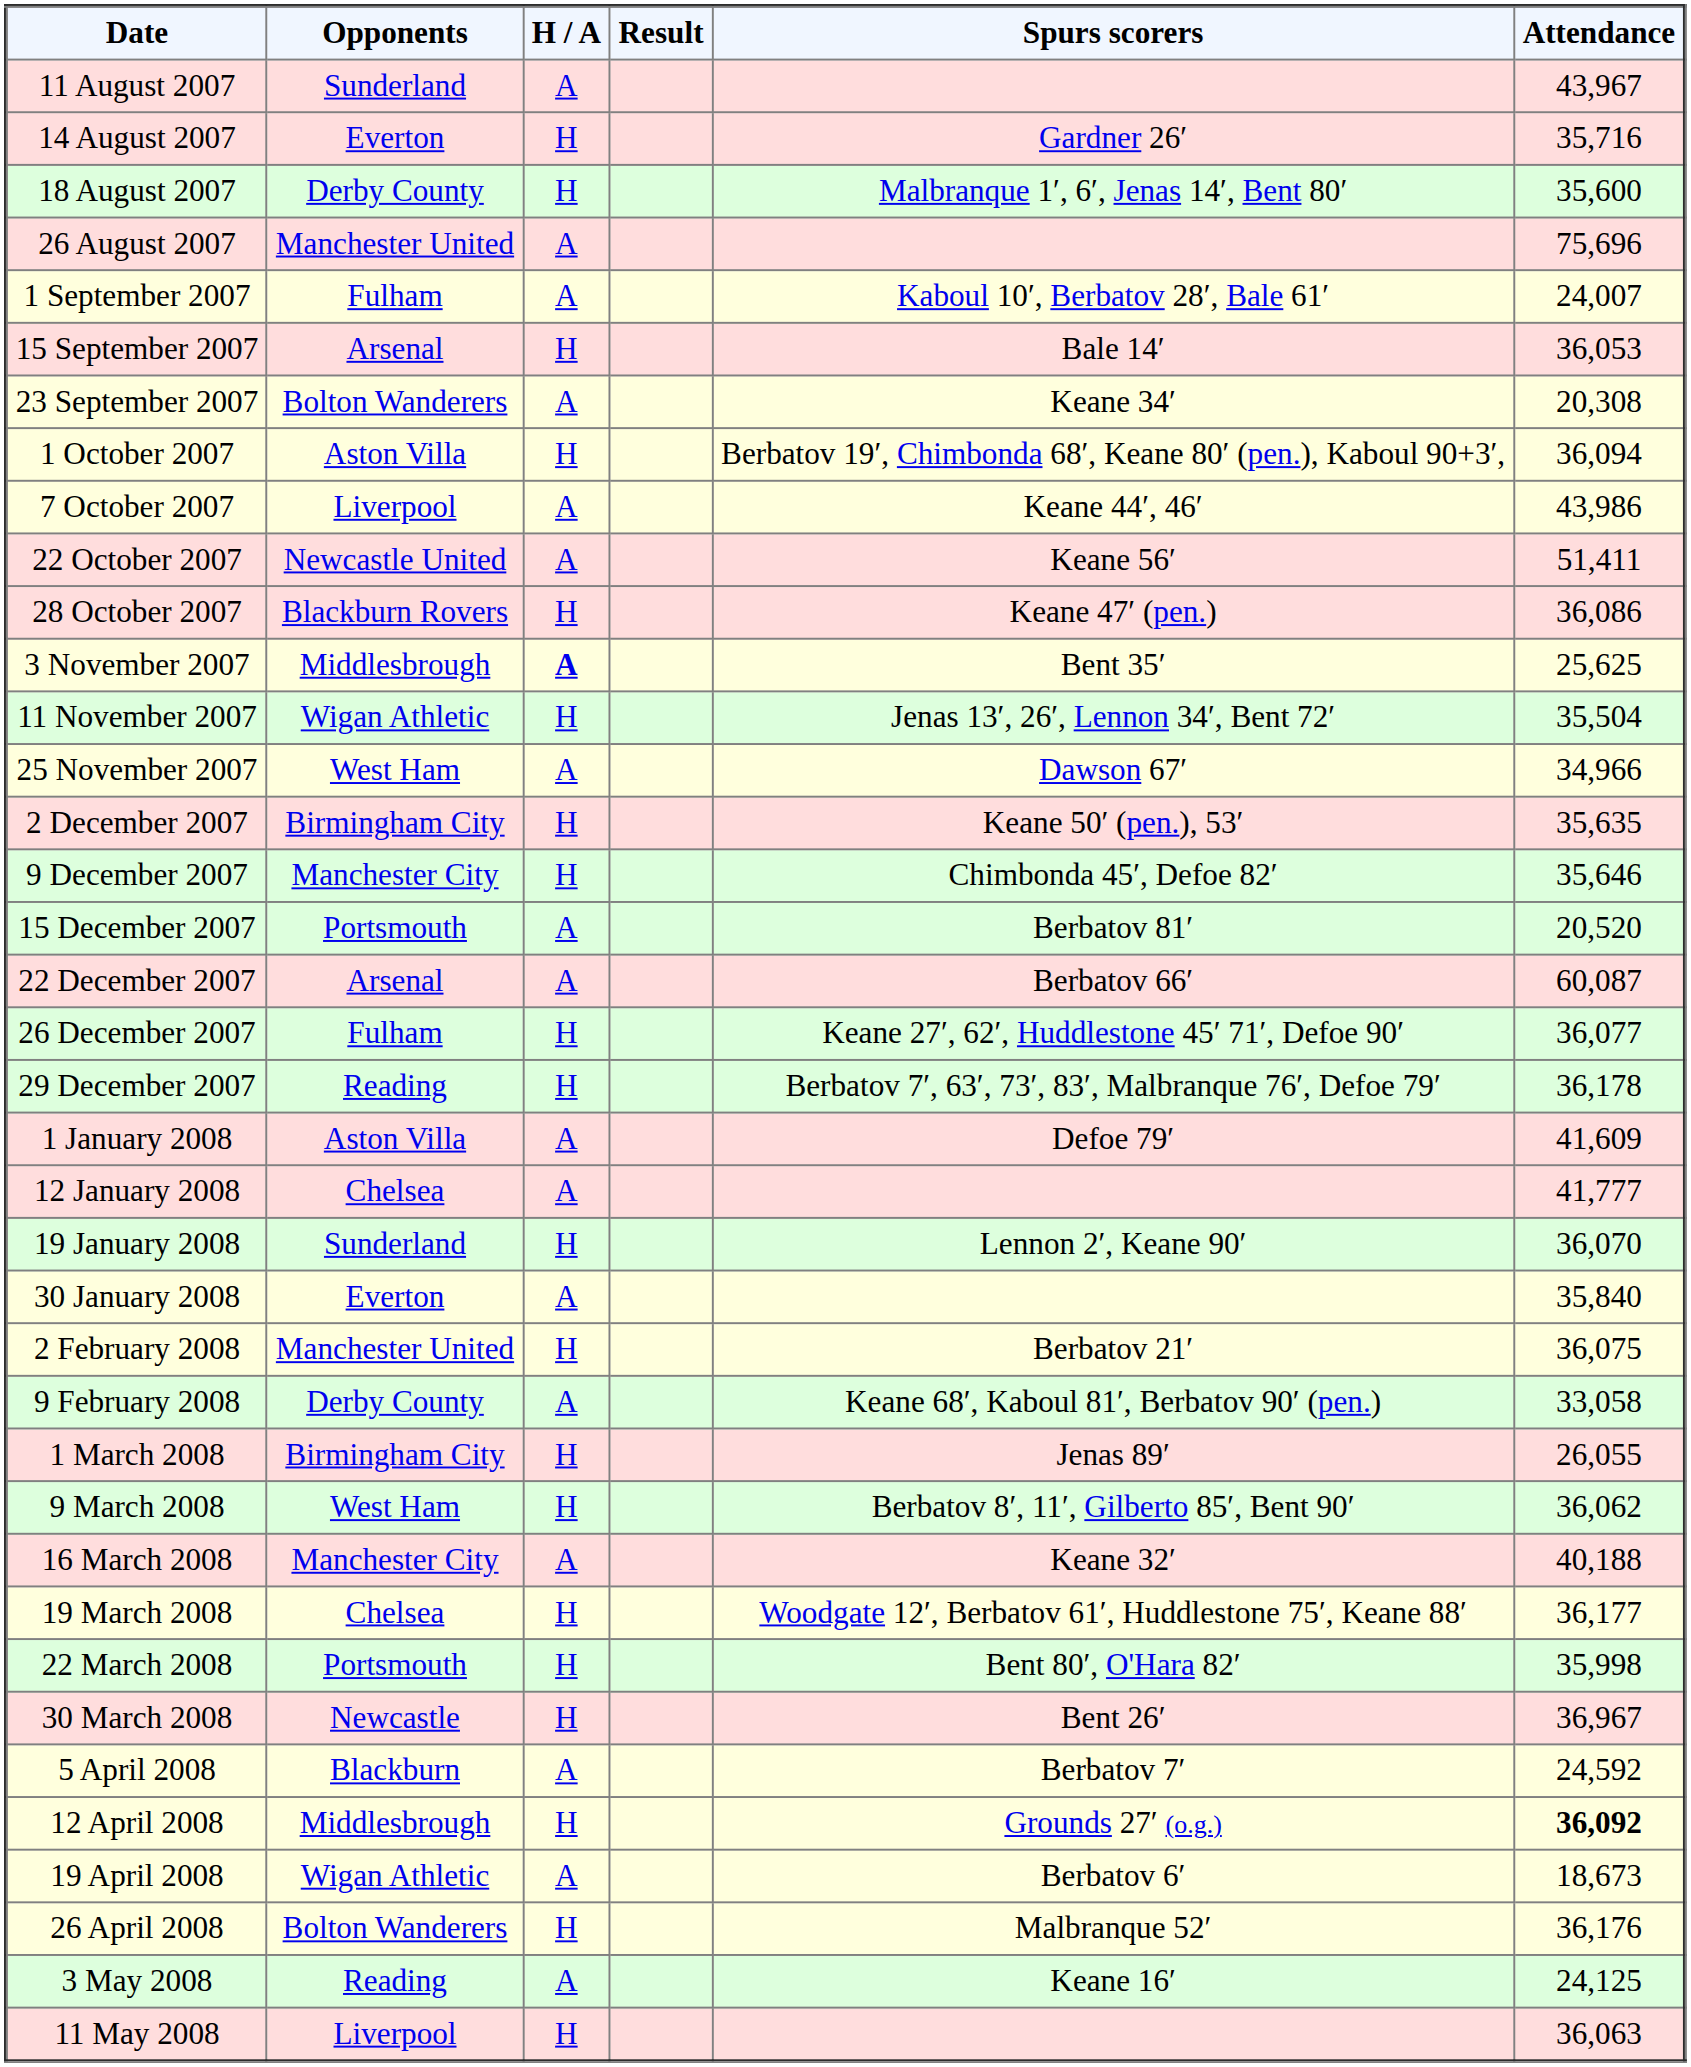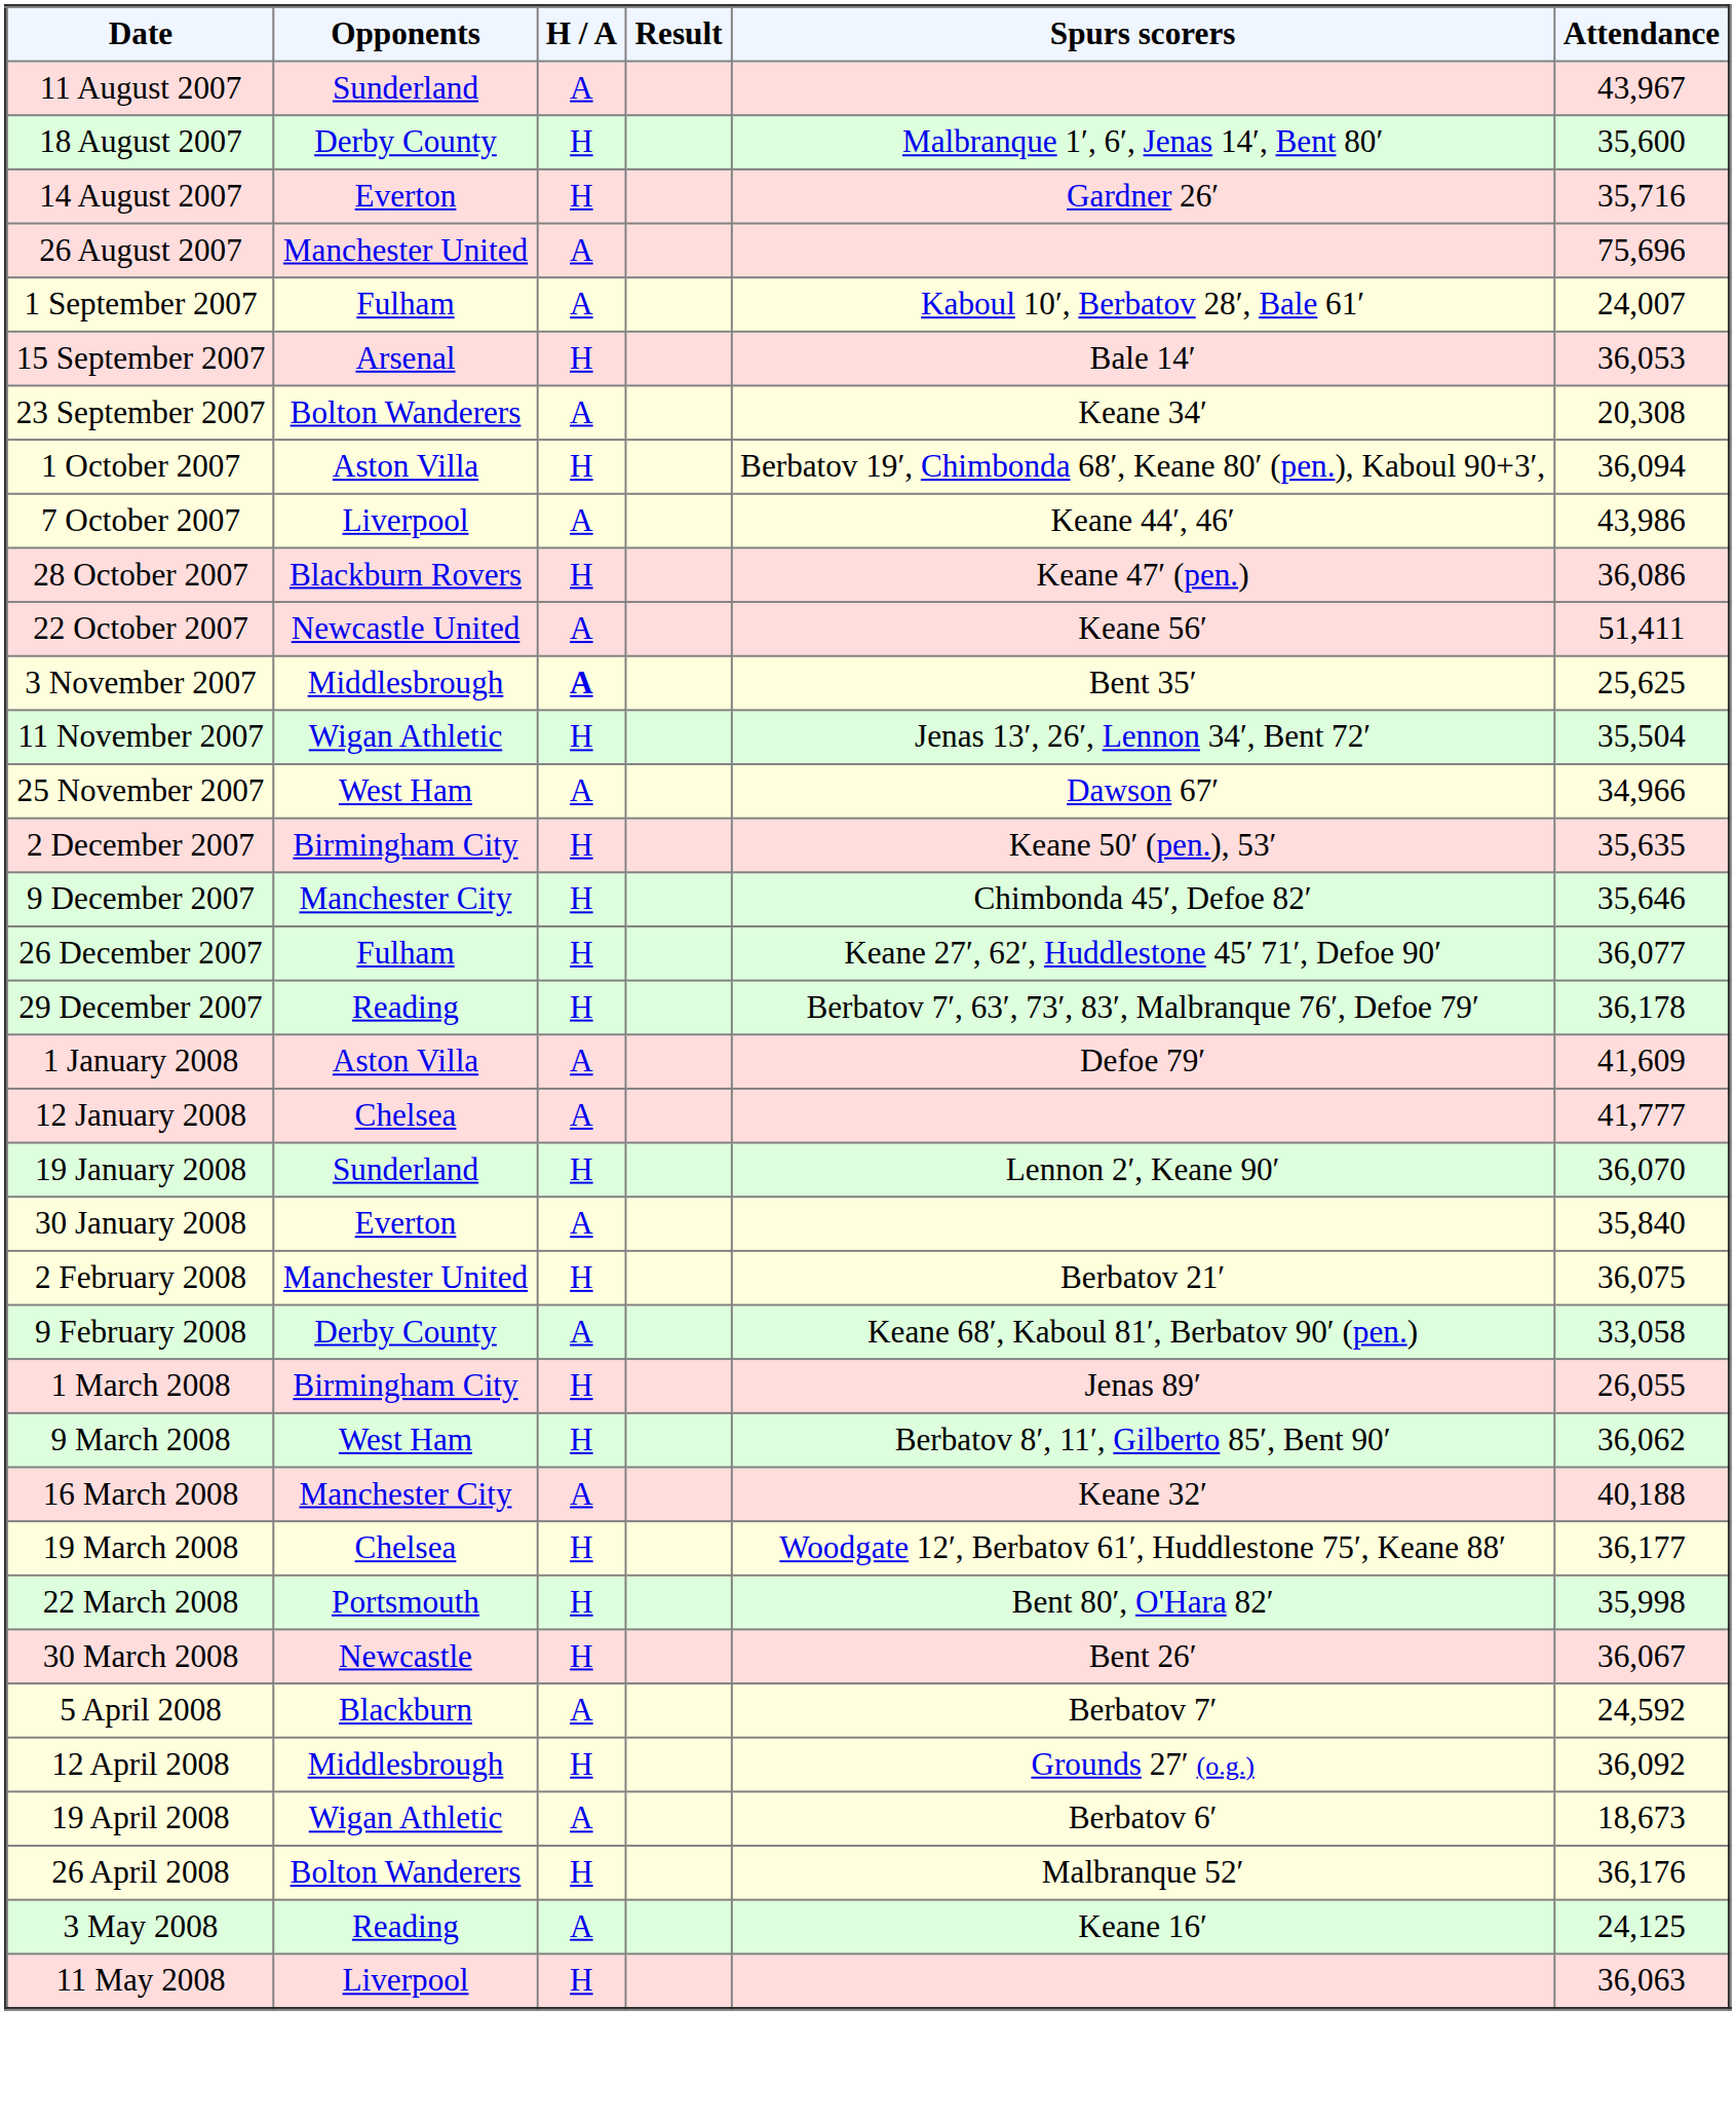 <table border="2" cellpadding="4" style="border-collapse:collapse; text-align:center;">
 <tr style="background:#f0f6ff;">
 <th>Date</th>
 <th>Opponents</th>
 <th>H / A</th>
 <th>Result</th>
 <th>Spurs scorers</th>
 <th>Attendance</th>
 </tr>
 <tr style="background:#fdd;">
 <td>11 August 2007</td>
 <td><a href='#'>Sunderland</a></td>
 <td><a href='#'>A</a></td>
 <td></td>
 <td></td>
 <td>43,967</td>
 </tr>
+<tr style="background:#dfd;">
+<td>18 August 2007</td>
+<td><a href='#'>Derby County</a></td>
+<td><a href='#'>H</a></td>
+<td></td>
+<td><a href='#'>Malbranque</a> 1′, 6′, <a href='#'>Jenas</a> 14′, <a href='#'>Bent</a> 80′</td>
+<td>35,600</td>
+</tr>
 <tr style="background:#fdd;">
 <td>14 August 2007</td>
 <td><a href='#'>Everton</a></td>
 <td><a href='#'>H</a></td>
 <td></td>
 <td><a href='#'>Gardner</a> 26′</td>
 <td>35,716</td>
-</tr>
-<tr style="background:#dfd;">
-<td>18 August 2007</td>
-<td><a href='#'>Derby County</a></td>
-<td><a href='#'>H</a></td>
-<td></td>
-<td><a href='#'>Malbranque</a> 1′, 6′, <a href='#'>Jenas</a> 14′, <a href='#'>Bent</a> 80′</td>
-<td>35,600</td>
 </tr>
 <tr style="background:#fdd;">
 <td>26 August 2007</td>
 <td><a href='#'>Manchester United</a></td>
 <td><a href='#'>A</a></td>
 <td></td>
 <td></td>
 <td>75,696</td>
 </tr>
 <tr style="background:#ffd;">
 <td>1 September 2007</td>
 <td><a href='#'>Fulham</a></td>
 <td><a href='#'>A</a></td>
 <td></td>
 <td><a href='#'>Kaboul</a> 10′, <a href='#'>Berbatov</a> 28′, <a href='#'>Bale</a> 61′</td>
 <td>24,007</td>
 </tr>
 <tr style="background:#fdd;">
 <td>15 September 2007</td>
 <td><a href='#'>Arsenal</a></td>
 <td><a href='#'>H</a></td>
 <td></td>
 <td>Bale 14′</td>
 <td>36,053</td>
 </tr>
 <tr style="background:#ffd;">
 <td>23 September 2007</td>
 <td><a href='#'>Bolton Wanderers</a></td>
 <td><a href='#'>A</a></td>
 <td></td>
 <td>Keane 34′</td>
 <td>20,308</td>
 </tr>
 <tr style="background:#ffd;">
 <td>1 October 2007</td>
 <td><a href='#'>Aston Villa</a></td>
 <td><a href='#'>H</a></td>
 <td></td>
 <td>Berbatov 19′, <a href='#'>Chimbonda</a> 68′, Keane 80′ (<a href='#'>pen.</a>), Kaboul 90+3′,</td>
 <td>36,094</td>
 </tr>
 <tr style="background:#ffd;">
 <td>7 October 2007</td>
 <td><a href='#'>Liverpool</a></td>
 <td><a href='#'>A</a></td>
 <td></td>
 <td>Keane 44′, 46′</td>
 <td>43,986</td>
 </tr>
 <tr style="background:#fdd;">
+<td>28 October 2007</td>
+<td><a href='#'>Blackburn Rovers</a></td>
+<td><a href='#'>H</a></td>
+<td></td>
+<td>Keane 47′ (<a href='#'>pen.</a>)</td>
+<td>36,086</td>
+</tr>
+<tr style="background:#fdd;">
 <td>22 October 2007</td>
 <td><a href='#'>Newcastle United</a></td>
 <td><a href='#'>A</a></td>
 <td></td>
 <td>Keane 56′</td>
 <td>51,411</td>
-</tr>
-<tr style="background:#fdd;">
-<td>28 October 2007</td>
-<td><a href='#'>Blackburn Rovers</a></td>
-<td><a href='#'>H</a></td>
-<td></td>
-<td>Keane 47′ (<a href='#'>pen.</a>)</td>
-<td>36,086</td>
 </tr>
 <tr style="background:#ffd;">
 <td>3 November 2007</td>
 <td><a href='#'>Middlesbrough</a></td>
 <td><strong><a href='#'>A</a></strong></td>
 <td></td>
 <td>Bent 35′</td>
 <td>25,625</td>
 </tr>
 <tr style="background:#dfd;">
 <td>11 November 2007</td>
 <td><a href='#'>Wigan Athletic</a></td>
 <td><a href='#'>H</a></td>
 <td></td>
 <td>Jenas 13′, 26′, <a href='#'>Lennon</a> 34′, Bent 72′</td>
 <td>35,504</td>
 </tr>
 <tr style="background:#ffd;">
 <td>25 November 2007</td>
 <td><a href='#'>West Ham</a></td>
 <td><a href='#'>A</a></td>
 <td></td>
 <td><a href='#'>Dawson</a> 67′</td>
 <td>34,966</td>
 </tr>
 <tr style="background:#fdd;">
 <td>2 December 2007</td>
 <td><a href='#'>Birmingham City</a></td>
 <td><a href='#'>H</a></td>
 <td></td>
 <td>Keane 50′ (<a href='#'>pen.</a>), 53′</td>
 <td>35,635</td>
 </tr>
 <tr style="background:#dfd;">
 <td>9 December 2007</td>
 <td><a href='#'>Manchester City</a></td>
 <td><a href='#'>H</a></td>
 <td></td>
 <td>Chimbonda 45′, Defoe 82′</td>
 <td>35,646</td>
-</tr>
-<tr style="background:#dfd;">
-<td>15 December 2007</td>
-<td><a href='#'>Portsmouth</a></td>
-<td><a href='#'>A</a></td>
-<td></td>
-<td>Berbatov 81′</td>
-<td>20,520</td>
-</tr>
-<tr style="background:#fdd;">
-<td>22 December 2007</td>
-<td><a href='#'>Arsenal</a></td>
-<td><a href='#'>A</a></td>
-<td></td>
-<td>Berbatov 66′</td>
-<td>60,087</td>
 </tr>
 <tr style="background:#dfd;">
 <td>26 December 2007</td>
 <td><a href='#'>Fulham</a></td>
 <td><a href='#'>H</a></td>
 <td></td>
 <td>Keane 27′, 62′, <a href='#'>Huddlestone</a> 45′ 71′, Defoe 90′</td>
 <td>36,077</td>
 </tr>
 <tr style="background:#dfd;">
 <td>29 December 2007</td>
 <td><a href='#'>Reading</a></td>
 <td><a href='#'>H</a></td>
 <td></td>
 <td>Berbatov 7′, 63′, 73′, 83′, Malbranque 76′, Defoe 79′</td>
 <td>36,178</td>
 </tr>
 <tr style="background:#fdd;">
 <td>1 January 2008</td>
 <td><a href='#'>Aston Villa</a></td>
 <td><a href='#'>A</a></td>
 <td></td>
 <td>Defoe 79′</td>
 <td>41,609</td>
 </tr>
 <tr style="background:#fdd;">
 <td>12 January 2008</td>
 <td><a href='#'>Chelsea</a></td>
 <td><a href='#'>A</a></td>
 <td></td>
 <td></td>
 <td>41,777</td>
 </tr>
 <tr style="background:#dfd;">
 <td>19 January 2008</td>
 <td><a href='#'>Sunderland</a></td>
 <td><a href='#'>H</a></td>
 <td></td>
 <td>Lennon 2′, Keane 90′</td>
 <td>36,070</td>
 </tr>
 <tr style="background:#ffd;">
 <td>30 January 2008</td>
 <td><a href='#'>Everton</a></td>
 <td><a href='#'>A</a></td>
 <td></td>
 <td></td>
 <td>35,840</td>
 </tr>
 <tr style="background:#ffd;">
 <td>2 February 2008</td>
 <td><a href='#'>Manchester United</a></td>
 <td><a href='#'>H</a></td>
 <td></td>
 <td>Berbatov 21′</td>
 <td>36,075</td>
 </tr>
 <tr style="background:#dfd;">
 <td>9 February 2008</td>
 <td><a href='#'>Derby County</a></td>
 <td><a href='#'>A</a></td>
 <td></td>
 <td>Keane 68′, Kaboul 81′, Berbatov 90′ (<a href='#'>pen.</a>)</td>
 <td>33,058</td>
 </tr>
 <tr style="background:#fdd;">
 <td>1 March 2008</td>
 <td><a href='#'>Birmingham City</a></td>
 <td><a href='#'>H</a></td>
 <td></td>
 <td>Jenas 89′</td>
 <td>26,055</td>
 </tr>
 <tr style="background:#dfd;">
 <td>9 March 2008</td>
 <td><a href='#'>West Ham</a></td>
 <td><a href='#'>H</a></td>
 <td></td>
 <td>Berbatov 8′, 11′, <a href='#'>Gilberto</a> 85′, Bent 90′</td>
 <td>36,062</td>
 </tr>
 <tr style="background:#fdd;">
 <td>16 March 2008</td>
 <td><a href='#'>Manchester City</a></td>
 <td><a href='#'>A</a></td>
 <td></td>
 <td>Keane 32′</td>
 <td>40,188</td>
 </tr>
 <tr style="background:#ffd;">
 <td>19 March 2008</td>
 <td><a href='#'>Chelsea</a></td>
 <td><a href='#'>H</a></td>
 <td></td>
 <td><a href='#'>Woodgate</a> 12′, Berbatov 61′, Huddlestone 75′, Keane 88′</td>
 <td>36,177</td>
 </tr>
 <tr style="background:#dfd;">
 <td>22 March 2008</td>
 <td><a href='#'>Portsmouth</a></td>
 <td><a href='#'>H</a></td>
 <td></td>
 <td>Bent 80′, <a href='#'>O'Hara</a> 82′</td>
 <td>35,998</td>
 </tr>
 <tr style="background:#fdd;">
 <td>30 March 2008</td>
 <td><a href='#'>Newcastle</a></td>
 <td><a href='#'>H</a></td>
 <td></td>
 <td>Bent 26′</td>
-<td>36,967</td>
+<td>36,067</td>
 </tr>
 <tr style="background:#ffd;">
 <td>5 April 2008</td>
 <td><a href='#'>Blackburn</a></td>
 <td><a href='#'>A</a></td>
 <td></td>
 <td>Berbatov 7′</td>
 <td>24,592</td>
 </tr>
 <tr style="background:#ffd;">
 <td>12 April 2008</td>
 <td><a href='#'>Middlesbrough</a></td>
 <td><a href='#'>H</a></td>
 <td></td>
 <td><a href='#'>Grounds</a> 27′ <small><a href='#'>(o.g.)</a></small></td>
-<td><strong>36,092</strong></td>
+<td>36,092</td>
 </tr>
 <tr style="background:#ffd;">
 <td>19 April 2008</td>
 <td><a href='#'>Wigan Athletic</a></td>
 <td><a href='#'>A</a></td>
 <td></td>
 <td>Berbatov 6′</td>
 <td>18,673</td>
 </tr>
 <tr style="background:#ffd;">
 <td>26 April 2008</td>
 <td><a href='#'>Bolton Wanderers</a></td>
 <td><a href='#'>H</a></td>
 <td></td>
 <td>Malbranque 52′</td>
 <td>36,176</td>
 </tr>
 <tr style="background:#dfd;">
 <td>3 May 2008</td>
 <td><a href='#'>Reading</a></td>
 <td><a href='#'>A</a></td>
 <td></td>
 <td>Keane 16′</td>
 <td>24,125</td>
 </tr>
 <tr style="background:#fdd;">
 <td>11 May 2008</td>
 <td><a href='#'>Liverpool</a></td>
 <td><a href='#'>H</a></td>
 <td></td>
 <td></td>
 <td>36,063</td>
 </tr>
 </table>
